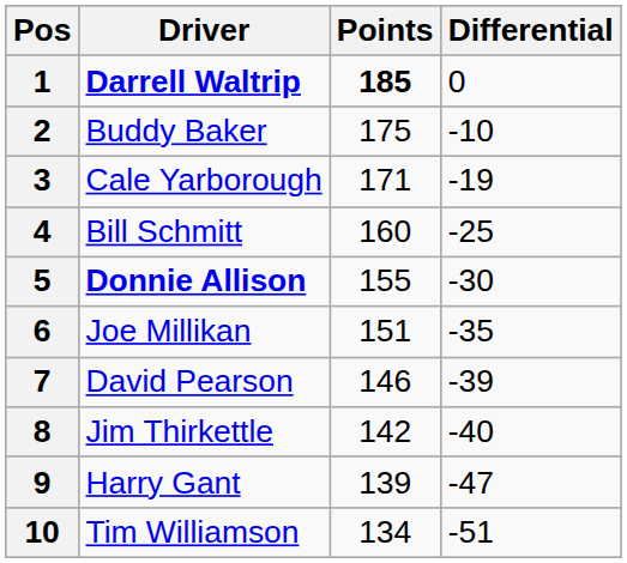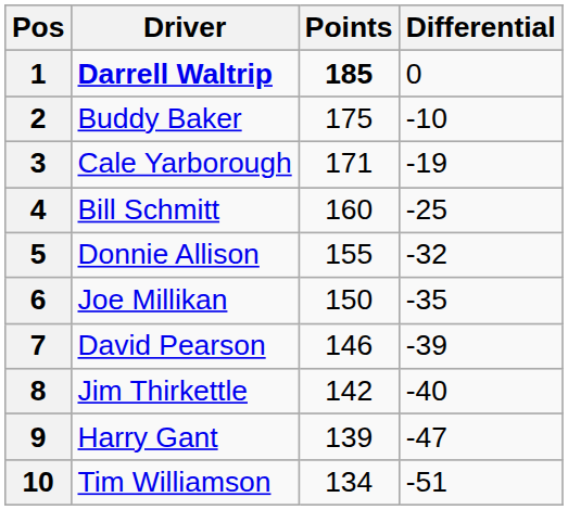 <table class="wikitable">
 <tr>
 <th>Pos</th>
 <th>Driver</th>
 <th>Points</th>
 <th>Differential</th>
 </tr>
 <tr>
 <th>1</th>
 <td><strong><a href='#'>Darrell Waltrip</a></strong></td>
 <td style="text-align:center;"><strong>185</strong></td>
 <td>0</td>
 </tr>
 <tr>
 <th>2</th>
 <td><a href='#'>Buddy Baker</a></td>
 <td style="text-align:center;">175</td>
 <td>-10</td>
 </tr>
 <tr>
 <th>3</th>
 <td><a href='#'>Cale Yarborough</a></td>
 <td style="text-align:center;">171</td>
 <td>-19</td>
 </tr>
 <tr>
 <th>4</th>
 <td><a href='#'>Bill Schmitt</a></td>
 <td style="text-align:center;">160</td>
 <td>-25</td>
 </tr>
 <tr>
 <th>5</th>
-<td><strong><a href='#'>Donnie Allison</a></strong></td>
+<td><a href='#'>Donnie Allison</a></td>
 <td style="text-align:center;">155</td>
-<td>-30</td>
+<td>-32</td>
 </tr>
 <tr>
 <th>6</th>
 <td><a href='#'>Joe Millikan</a></td>
-<td style="text-align:center;">151</td>
+<td style="text-align:center;">150</td>
 <td>-35</td>
 </tr>
 <tr>
 <th>7</th>
 <td><a href='#'>David Pearson</a></td>
 <td style="text-align:center;">146</td>
 <td>-39</td>
 </tr>
 <tr>
 <th>8</th>
 <td><a href='#'>Jim Thirkettle</a></td>
 <td style="text-align:center;">142</td>
 <td>-40</td>
 </tr>
 <tr>
 <th>9</th>
 <td><a href='#'>Harry Gant</a></td>
 <td style="text-align:center;">139</td>
 <td>-47</td>
 </tr>
 <tr>
 <th>10</th>
 <td><a href='#'>Tim Williamson</a></td>
 <td style="text-align:center;">134</td>
 <td>-51</td>
 </tr>
 </table>
